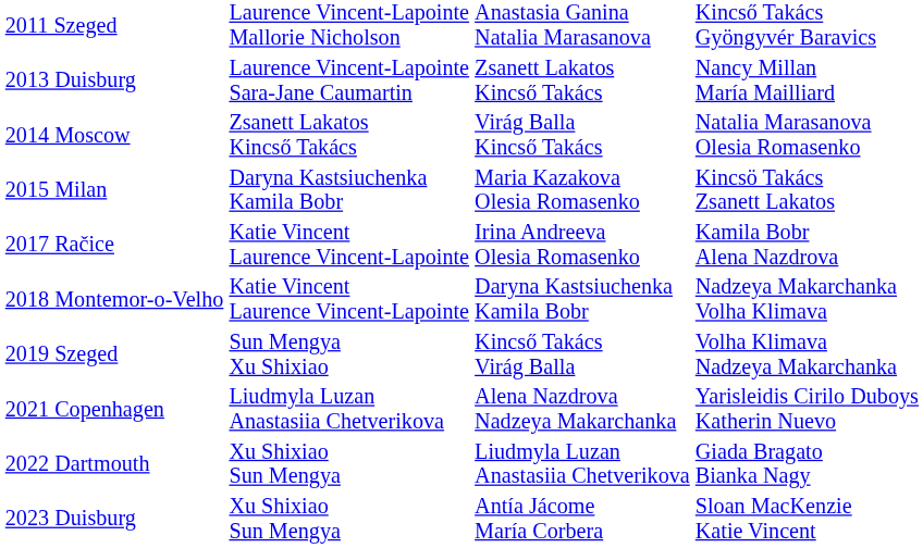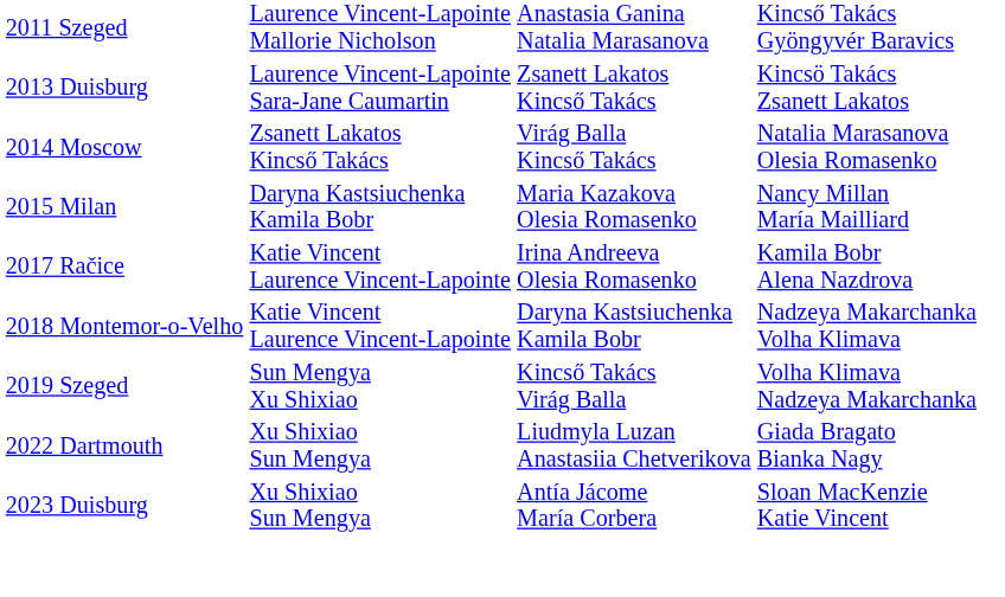 <table>
 <tr>
 <td><a href='#'>2011 Szeged</a></td>
 <td><a href='#'>Laurence Vincent-Lapointe</a><br><a href='#'>Mallorie Nicholson</a><br></td>
 <td><a href='#'>Anastasia Ganina</a><br><a href='#'>Natalia Marasanova</a><br></td>
 <td><a href='#'>Kincső Takács</a><br><a href='#'>Gyöngyvér Baravics</a><br></td>
 </tr>
 <tr>
 <td><a href='#'>2013 Duisburg</a></td>
 <td><a href='#'>Laurence Vincent-Lapointe</a><br><a href='#'>Sara-Jane Caumartin</a><br></td>
 <td><a href='#'>Zsanett Lakatos</a><br><a href='#'>Kincső Takács</a><br></td>
-<td><a href='#'>Nancy Millan</a><br><a href='#'>María Mailliard</a><br></td>
+<td><a href='#'>Kincsö Takács</a><br><a href='#'>Zsanett Lakatos</a><br></td>
 </tr>
 <tr>
 <td><a href='#'>2014 Moscow</a></td>
 <td><a href='#'>Zsanett Lakatos</a><br><a href='#'>Kincső Takács</a><br></td>
 <td><a href='#'>Virág Balla</a><br><a href='#'>Kincső Takács</a><br></td>
 <td><a href='#'>Natalia Marasanova</a><br><a href='#'>Olesia Romasenko</a><br></td>
 </tr>
 <tr>
 <td><a href='#'>2015 Milan</a></td>
 <td><a href='#'>Daryna Kastsiuchenka</a><br><a href='#'>Kamila Bobr</a><br></td>
 <td><a href='#'>Maria Kazakova</a><br><a href='#'>Olesia Romasenko</a><br></td>
-<td><a href='#'>Kincsö Takács</a><br><a href='#'>Zsanett Lakatos</a><br></td>
+<td><a href='#'>Nancy Millan</a><br><a href='#'>María Mailliard</a><br></td>
 </tr>
 <tr>
 <td><a href='#'>2017 Račice</a></td>
 <td><a href='#'>Katie Vincent</a><br><a href='#'>Laurence Vincent-Lapointe</a><br></td>
 <td><a href='#'>Irina Andreeva</a><br><a href='#'>Olesia Romasenko</a><br></td>
 <td><a href='#'>Kamila Bobr</a><br><a href='#'>Alena Nazdrova</a><br></td>
 </tr>
 <tr>
 <td><a href='#'>2018 Montemor-o-Velho</a></td>
 <td><a href='#'>Katie Vincent</a><br><a href='#'>Laurence Vincent-Lapointe</a><br></td>
 <td><a href='#'>Daryna Kastsiuchenka</a><br><a href='#'>Kamila Bobr</a><br></td>
 <td><a href='#'>Nadzeya Makarchanka</a><br><a href='#'>Volha Klimava</a><br></td>
 </tr>
 <tr>
 <td><a href='#'>2019 Szeged</a></td>
 <td><a href='#'>Sun Mengya</a><br><a href='#'>Xu Shixiao</a><br></td>
 <td><a href='#'>Kincső Takács</a><br><a href='#'>Virág Balla</a><br></td>
 <td><a href='#'>Volha Klimava</a><br><a href='#'>Nadzeya Makarchanka</a><br></td>
 </tr>
 <tr>
-<td><a href='#'>2021 Copenhagen</a></td>
-<td><a href='#'>Liudmyla Luzan</a><br><a href='#'>Anastasiia Chetverikova</a><br></td>
-<td><a href='#'>Alena Nazdrova</a><br><a href='#'>Nadzeya Makarchanka</a><br></td>
-<td><a href='#'>Yarisleidis Cirilo Duboys</a><br><a href='#'>Katherin Nuevo</a><br></td>
-</tr>
-<tr>
 <td><a href='#'>2022 Dartmouth</a></td>
 <td><a href='#'>Xu Shixiao</a><br><a href='#'>Sun Mengya</a><br></td>
 <td><a href='#'>Liudmyla Luzan</a><br><a href='#'>Anastasiia Chetverikova</a><br></td>
 <td><a href='#'>Giada Bragato</a><br><a href='#'>Bianka Nagy</a><br></td>
 </tr>
 <tr>
 <td><a href='#'>2023 Duisburg</a></td>
 <td><a href='#'>Xu Shixiao</a><br><a href='#'>Sun Mengya</a><br></td>
 <td><a href='#'>Antía Jácome</a><br><a href='#'>María Corbera</a><br></td>
 <td><a href='#'>Sloan MacKenzie</a><br><a href='#'>Katie Vincent</a><br></td>
 </tr>
 </table>
